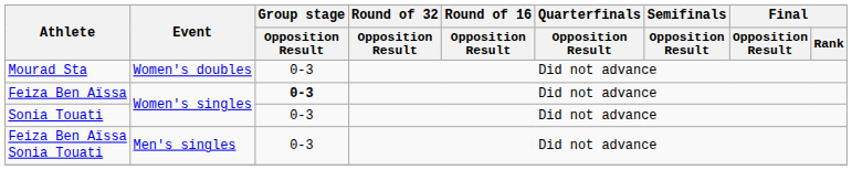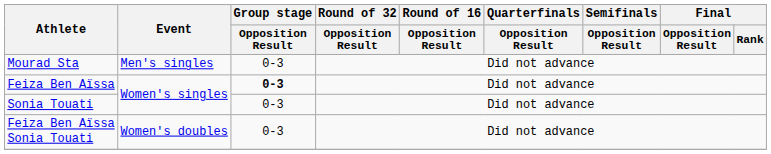 <table class="wikitable" border="1" style="font-size:90%">
 <tr>
 <th rowspan="2">Athlete</th>
 <th rowspan="2">Event</th>
 <th>Group stage</th>
 <th>Round of 32</th>
 <th>Round of 16</th>
 <th>Quarterfinals</th>
 <th>Semifinals</th>
 <th colspan=2>Final</th>
 </tr>
 <tr style="font-size:95%">
 <th>Opposition<br>Result</th>
 <th>Opposition<br>Result</th>
 <th>Opposition<br>Result</th>
 <th>Opposition<br>Result</th>
 <th>Opposition<br>Result</th>
 <th>Opposition<br>Result</th>
 <th>Rank</th>
 </tr>
 <tr>
 <td><a href='#'>Mourad Sta</a></td>
-<td><a href='#'>Women's doubles</a></td>
+<td><a href='#'>Men's singles</a></td>
 <td align=center>0-3</td>
 <td colspan=6 align=center>Did not advance</td>
 </tr>
 <tr>
 <td><a href='#'>Feiza Ben Aïssa</a></td>
 <td rowspan=2><a href='#'>Women's singles</a></td>
 <td align=center><strong>0-3</strong></td>
 <td colspan=6 align=center>Did not advance</td>
 </tr>
 <tr>
 <td><a href='#'>Sonia Touati</a></td>
 <td align=center>0-3</td>
 <td colspan=6 align=center>Did not advance</td>
 </tr>
 <tr>
 <td><a href='#'>Feiza Ben Aïssa</a><br><a href='#'>Sonia Touati</a></td>
-<td><a href='#'>Men's singles</a></td>
+<td><a href='#'>Women's doubles</a></td>
 <td align=center>0-3</td>
 <td colspan=6 align=center>Did not advance</td>
 </tr>
 <tr>
 </tr>
 </table>
